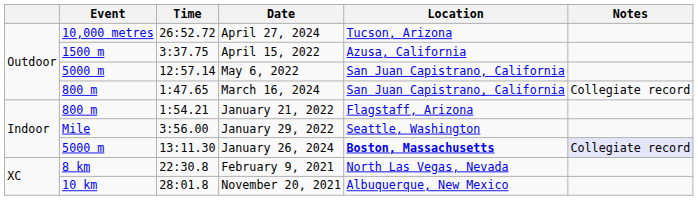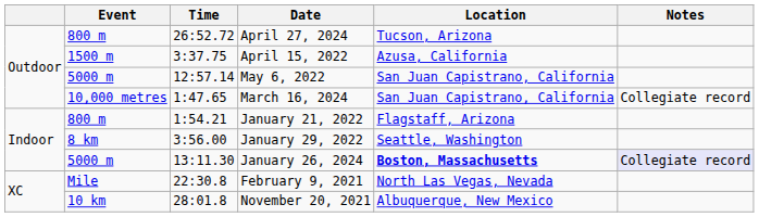 <table class="wikitable">
 <tr>
 <th></th>
 <th>Event</th>
 <th>Time</th>
 <th>Date</th>
 <th>Location</th>
 <th>Notes</th>
 </tr>
 <tr>
 <td rowspan="4">Outdoor</td>
-<td><a href='#'>10,000 metres</a></td>
+<td><a href='#'>800 m</a></td>
 <td>26:52.72</td>
 <td>April 27, 2024</td>
 <td><a href='#'>Tucson, Arizona</a></td>
 <td></td>
 </tr>
 <tr>
 <td><a href='#'>1500 m</a></td>
 <td>3:37.75</td>
 <td>April 15, 2022</td>
 <td><a href='#'>Azusa, California</a></td>
 <td></td>
 </tr>
 <tr>
 <td><a href='#'>5000 m</a></td>
 <td>12:57.14</td>
 <td>May 6, 2022</td>
 <td><a href='#'>San Juan Capistrano, California</a></td>
 <td></td>
 </tr>
 <tr>
-<td><a href='#'>800 m</a></td>
+<td><a href='#'>10,000 metres</a></td>
 <td>1:47.65</td>
 <td>March 16, 2024</td>
 <td><a href='#'>San Juan Capistrano, California</a></td>
 <td>Collegiate record</td>
 </tr>
 <tr>
 <td rowspan=3>Indoor</td>
 <td><a href='#'>800 m</a></td>
 <td>1:54.21</td>
 <td>January 21, 2022</td>
 <td><a href='#'>Flagstaff, Arizona</a></td>
 <td></td>
 </tr>
 <tr>
-<td><a href='#'>Mile</a></td>
+<td><a href='#'>8 km</a></td>
 <td>3:56.00</td>
 <td>January 29, 2022</td>
 <td><a href='#'>Seattle, Washington</a></td>
 <td></td>
 </tr>
 <tr>
 <td><a href='#'>5000 m</a></td>
 <td>13:11.30</td>
 <td>January 26, 2024</td>
 <td><strong><a href='#'>Boston, Massachusetts</a></strong></td>
 <td style="background: lavender;">Collegiate record</td>
 </tr>
 <tr>
 <td rowspan=2>XC</td>
-<td><a href='#'>8 km</a></td>
+<td><a href='#'>Mile</a></td>
 <td>22:30.8</td>
 <td>February 9, 2021</td>
 <td><a href='#'>North Las Vegas, Nevada</a></td>
 <td></td>
 </tr>
 <tr>
 <td><a href='#'>10 km</a></td>
 <td>28:01.8</td>
 <td>November 20, 2021</td>
 <td><a href='#'>Albuquerque, New Mexico</a></td>
 <td></td>
 </tr>
 </table>
